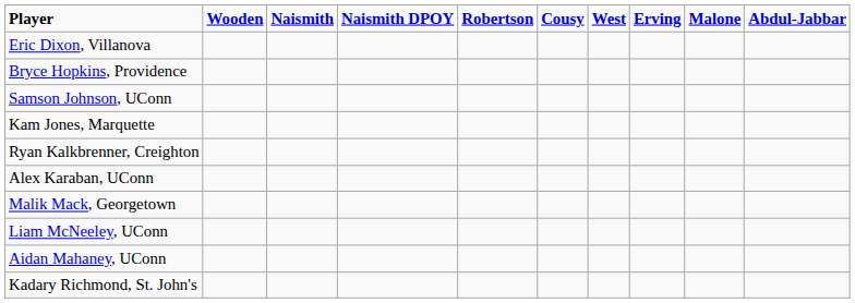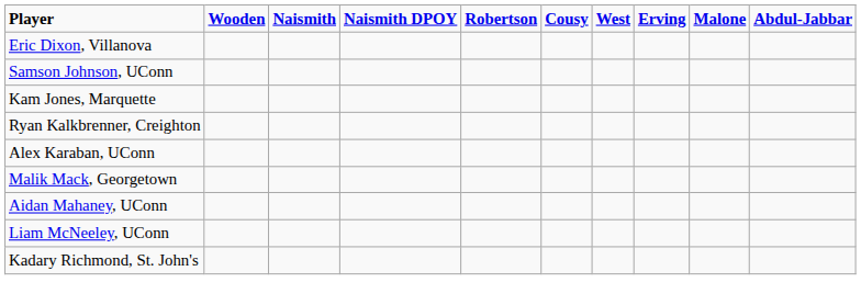 <table class="wikitable" style="white-space:nowrap; font-size:90%;">
 <tr>
 <td><strong>Player</strong></td>
 <td><strong><a href='#'>Wooden</a></strong></td>
 <td><strong><a href='#'>Naismith</a></strong></td>
 <td><strong><a href='#'>Naismith DPOY</a></strong></td>
 <td><strong><a href='#'>Robertson</a></strong></td>
 <td><strong><a href='#'>Cousy</a></strong></td>
 <td><a href='#'><strong>West</strong></a></td>
 <td><strong><a href='#'>Erving</a></strong></td>
 <td><strong><a href='#'>Malone</a></strong></td>
 <td><strong><a href='#'>Abdul-Jabbar</a></strong></td>
 </tr>
 <tr>
 <td><a href='#'>Eric Dixon</a>, Villanova</td>
-<td></td>
-<td></td>
-<td></td>
-<td></td>
-<td></td>
-<td></td>
-<td></td>
-<td></td>
-<td></td>
-</tr>
-<tr>
-<td><a href='#'>Bryce Hopkins</a>, Providence</td>
 <td></td>
 <td></td>
 <td></td>
 <td></td>
 <td></td>
 <td></td>
 <td></td>
 <td></td>
 <td></td>
 </tr>
 <tr>
 <td><a href='#'>Samson Johnson</a>, UConn</td>
 <td></td>
 <td></td>
 <td></td>
 <td></td>
 <td></td>
 <td></td>
 <td></td>
 <td></td>
 <td></td>
 </tr>
 <tr>
 <td>Kam Jones, Marquette</td>
 <td></td>
 <td></td>
 <td></td>
 <td></td>
 <td></td>
 <td></td>
 <td></td>
 <td></td>
 </tr>
 <tr>
 <td>Ryan Kalkbrenner, Creighton</td>
 <td></td>
 <td></td>
 <td></td>
 <td></td>
 <td></td>
 <td></td>
 <td></td>
 <td></td>
 <td></td>
 </tr>
 <tr>
 <td>Alex Karaban, UConn</td>
 <td></td>
 <td></td>
 <td></td>
 <td></td>
 <td></td>
 <td></td>
 <td></td>
 <td></td>
 <td></td>
 </tr>
 <tr>
 <td><a href='#'>Malik Mack</a>, Georgetown</td>
 <td></td>
 <td></td>
 <td></td>
 <td></td>
 <td></td>
 <td></td>
 <td></td>
 <td></td>
 <td></td>
 </tr>
 <tr>
-<td><a href='#'>Liam McNeeley</a>, UConn</td>
+<td><a href='#'>Aidan Mahaney</a>, UConn</td>
 <td></td>
 <td></td>
 <td></td>
 <td></td>
 <td></td>
 <td></td>
 <td></td>
 <td></td>
 <td></td>
 </tr>
 <tr>
-<td><a href='#'>Aidan Mahaney</a>, UConn</td>
+<td><a href='#'>Liam McNeeley</a>, UConn</td>
 <td></td>
 <td></td>
 <td></td>
 <td></td>
 <td></td>
 <td></td>
 <td></td>
 <td></td>
 <td></td>
 </tr>
 <tr>
 <td>Kadary Richmond, St. John's</td>
 <td></td>
 <td></td>
 <td></td>
 <td></td>
 <td></td>
 <td></td>
 <td></td>
 <td></td>
 <td></td>
 </tr>
 </table>
